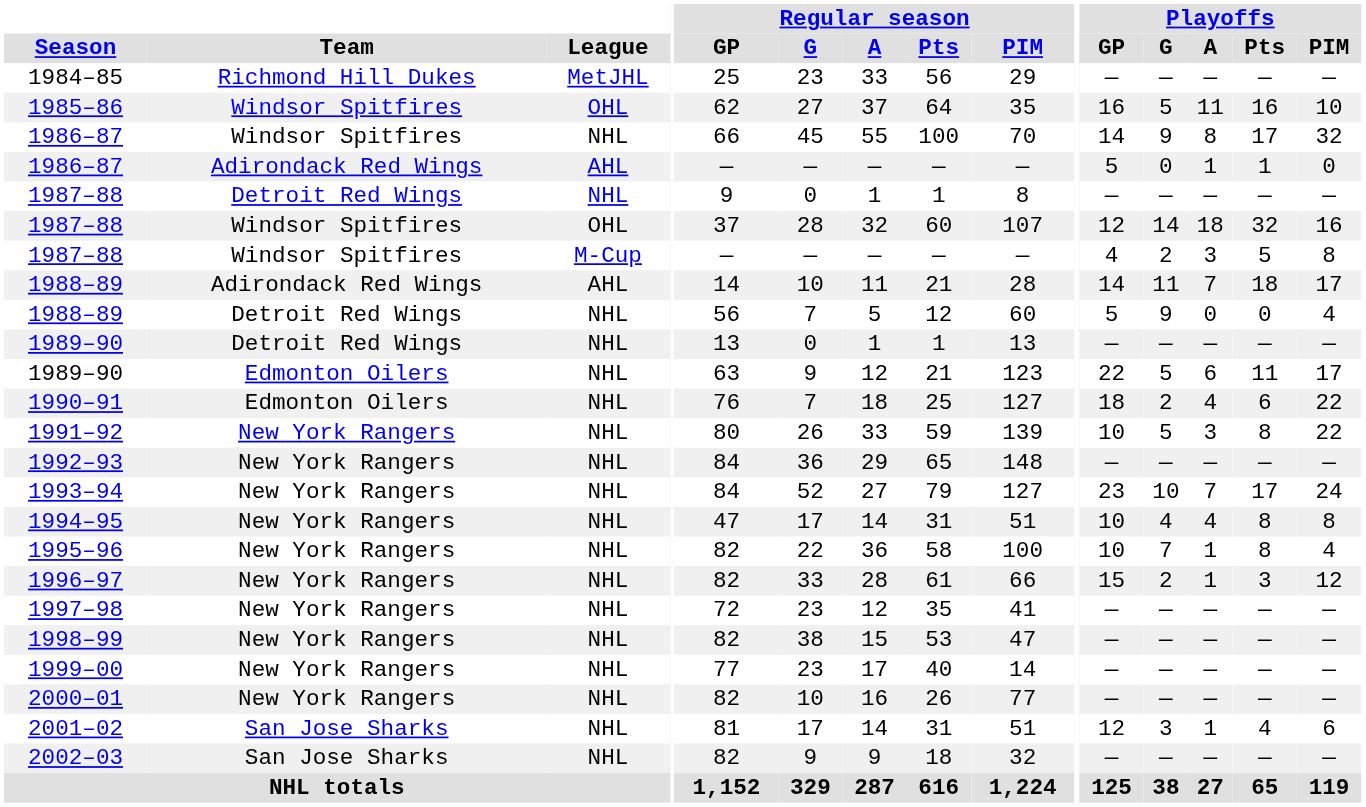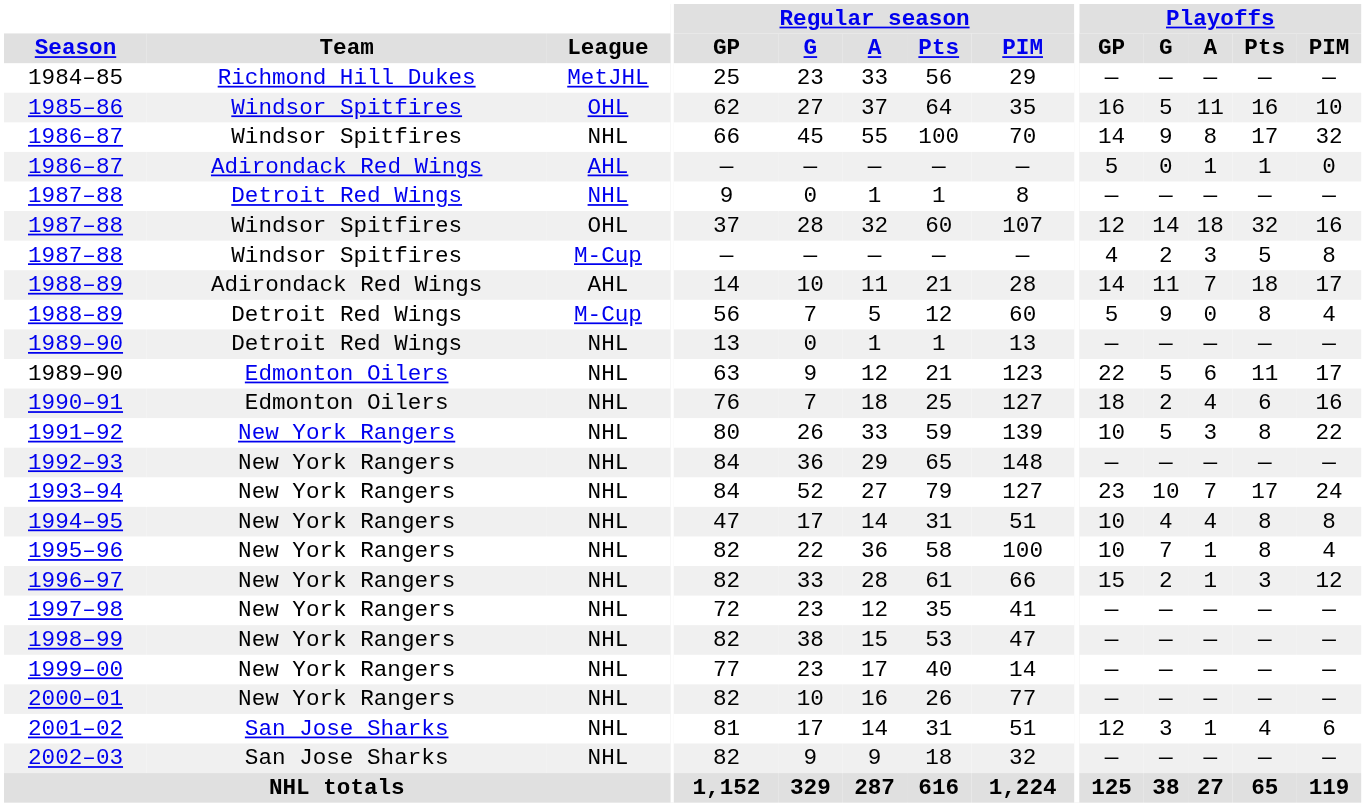 <table border="0" cellpadding="1" cellspacing="0" style="text-align:center; width:60em">
 <tr bgcolor="#e0e0e0">
 <th colspan="3" bgcolor="#ffffff"></th>
 <th rowspan="100" bgcolor="#ffffff"></th>
 <th colspan="5"><a href='#'>Regular season</a></th>
 <th rowspan="100" bgcolor="#ffffff"></th>
 <th colspan="5"><a href='#'>Playoffs</a></th>
 </tr>
 <tr bgcolor="#e0e0e0">
 <th><a href='#'>Season</a></th>
 <th>Team</th>
 <th>League</th>
 <th>GP</th>
 <th><a href='#'>G</a></th>
 <th><a href='#'>A</a></th>
 <th><a href='#'>Pts</a></th>
 <th><a href='#'>PIM</a></th>
 <th>GP</th>
 <th>G</th>
 <th>A</th>
 <th>Pts</th>
 <th>PIM</th>
 </tr>
 <tr>
 <td>1984–85</td>
 <td><a href='#'>Richmond Hill Dukes</a></td>
 <td><a href='#'>MetJHL</a></td>
 <td>25</td>
 <td>23</td>
 <td>33</td>
 <td>56</td>
 <td>29</td>
 <td>—</td>
 <td>—</td>
 <td>—</td>
 <td>—</td>
 <td>—</td>
 </tr>
 <tr bgcolor="#f0f0f0">
 <td><a href='#'>1985–86</a></td>
 <td><a href='#'>Windsor Spitfires</a></td>
 <td><a href='#'>OHL</a></td>
 <td>62</td>
 <td>27</td>
 <td>37</td>
 <td>64</td>
 <td>35</td>
 <td>16</td>
 <td>5</td>
 <td>11</td>
 <td>16</td>
 <td>10</td>
 </tr>
 <tr>
 <td><a href='#'>1986–87</a></td>
 <td>Windsor Spitfires</td>
 <td>NHL</td>
 <td>66</td>
 <td>45</td>
 <td>55</td>
 <td>100</td>
 <td>70</td>
 <td>14</td>
 <td>9</td>
 <td>8</td>
 <td>17</td>
 <td>32</td>
 </tr>
 <tr bgcolor="#f0f0f0">
 <td><a href='#'>1986–87</a></td>
 <td><a href='#'>Adirondack Red Wings</a></td>
 <td><a href='#'>AHL</a></td>
 <td>—</td>
 <td>—</td>
 <td>—</td>
 <td>—</td>
 <td>—</td>
 <td>5</td>
 <td>0</td>
 <td>1</td>
 <td>1</td>
 <td>0</td>
 </tr>
 <tr>
 <td><a href='#'>1987–88</a></td>
 <td><a href='#'>Detroit Red Wings</a></td>
 <td><a href='#'>NHL</a></td>
 <td>9</td>
 <td>0</td>
 <td>1</td>
 <td>1</td>
 <td>8</td>
 <td>—</td>
 <td>—</td>
 <td>—</td>
 <td>—</td>
 <td>—</td>
 </tr>
 <tr bgcolor="#f0f0f0">
 <td><a href='#'>1987–88</a></td>
 <td>Windsor Spitfires</td>
 <td>OHL</td>
 <td>37</td>
 <td>28</td>
 <td>32</td>
 <td>60</td>
 <td>107</td>
 <td>12</td>
 <td>14</td>
 <td>18</td>
 <td>32</td>
 <td>16</td>
 </tr>
 <tr>
 <td><a href='#'>1987–88</a></td>
 <td>Windsor Spitfires</td>
 <td><a href='#'>M-Cup</a></td>
 <td>—</td>
 <td>—</td>
 <td>—</td>
 <td>—</td>
 <td>—</td>
 <td>4</td>
 <td>2</td>
 <td>3</td>
 <td>5</td>
 <td>8</td>
 </tr>
 <tr bgcolor="#f0f0f0">
 <td><a href='#'>1988–89</a></td>
 <td>Adirondack Red Wings</td>
 <td>AHL</td>
 <td>14</td>
 <td>10</td>
 <td>11</td>
 <td>21</td>
 <td>28</td>
 <td>14</td>
 <td>11</td>
 <td>7</td>
 <td>18</td>
 <td>17</td>
 </tr>
 <tr>
 <td><a href='#'>1988–89</a></td>
 <td>Detroit Red Wings</td>
-<td>NHL</td>
+<td><a href='#'>M-Cup</a></td>
 <td>56</td>
 <td>7</td>
 <td>5</td>
 <td>12</td>
 <td>60</td>
 <td>5</td>
 <td>9</td>
 <td>0</td>
-<td>0</td>
+<td>8</td>
 <td>4</td>
 </tr>
 <tr bgcolor="#f0f0f0">
 <td><a href='#'>1989–90</a></td>
 <td>Detroit Red Wings</td>
 <td>NHL</td>
 <td>13</td>
 <td>0</td>
 <td>1</td>
 <td>1</td>
 <td>13</td>
 <td>—</td>
 <td>—</td>
 <td>—</td>
 <td>—</td>
 <td>—</td>
 </tr>
 <tr>
 <td>1989–90</td>
 <td><a href='#'>Edmonton Oilers</a></td>
 <td>NHL</td>
 <td>63</td>
 <td>9</td>
 <td>12</td>
 <td>21</td>
 <td>123</td>
 <td>22</td>
 <td>5</td>
 <td>6</td>
 <td>11</td>
 <td>17</td>
 </tr>
 <tr bgcolor="#f0f0f0">
 <td><a href='#'>1990–91</a></td>
 <td>Edmonton Oilers</td>
 <td>NHL</td>
 <td>76</td>
 <td>7</td>
 <td>18</td>
 <td>25</td>
 <td>127</td>
 <td>18</td>
 <td>2</td>
 <td>4</td>
 <td>6</td>
-<td>22</td>
+<td>16</td>
 </tr>
 <tr>
 <td><a href='#'>1991–92</a></td>
 <td><a href='#'>New York Rangers</a></td>
 <td>NHL</td>
 <td>80</td>
 <td>26</td>
 <td>33</td>
 <td>59</td>
 <td>139</td>
 <td>10</td>
 <td>5</td>
 <td>3</td>
 <td>8</td>
 <td>22</td>
 </tr>
 <tr bgcolor="#f0f0f0">
 <td><a href='#'>1992–93</a></td>
 <td>New York Rangers</td>
 <td>NHL</td>
 <td>84</td>
 <td>36</td>
 <td>29</td>
 <td>65</td>
 <td>148</td>
 <td>—</td>
 <td>—</td>
 <td>—</td>
 <td>—</td>
 <td>—</td>
 </tr>
 <tr>
 <td><a href='#'>1993–94</a></td>
 <td>New York Rangers</td>
 <td>NHL</td>
 <td>84</td>
 <td>52</td>
 <td>27</td>
 <td>79</td>
 <td>127</td>
 <td>23</td>
 <td>10</td>
 <td>7</td>
 <td>17</td>
 <td>24</td>
 </tr>
 <tr bgcolor="#f0f0f0">
 <td><a href='#'>1994–95</a></td>
 <td>New York Rangers</td>
 <td>NHL</td>
 <td>47</td>
 <td>17</td>
 <td>14</td>
 <td>31</td>
 <td>51</td>
 <td>10</td>
 <td>4</td>
 <td>4</td>
 <td>8</td>
 <td>8</td>
 </tr>
 <tr>
 <td><a href='#'>1995–96</a></td>
 <td>New York Rangers</td>
 <td>NHL</td>
 <td>82</td>
 <td>22</td>
 <td>36</td>
 <td>58</td>
 <td>100</td>
 <td>10</td>
 <td>7</td>
 <td>1</td>
 <td>8</td>
 <td>4</td>
 </tr>
 <tr bgcolor="#f0f0f0">
 <td><a href='#'>1996–97</a></td>
 <td>New York Rangers</td>
 <td>NHL</td>
 <td>82</td>
 <td>33</td>
 <td>28</td>
 <td>61</td>
 <td>66</td>
 <td>15</td>
 <td>2</td>
 <td>1</td>
 <td>3</td>
 <td>12</td>
 </tr>
 <tr>
 <td><a href='#'>1997–98</a></td>
 <td>New York Rangers</td>
 <td>NHL</td>
 <td>72</td>
 <td>23</td>
 <td>12</td>
 <td>35</td>
 <td>41</td>
 <td>—</td>
 <td>—</td>
 <td>—</td>
 <td>—</td>
 <td>—</td>
 </tr>
 <tr bgcolor="#f0f0f0">
 <td><a href='#'>1998–99</a></td>
 <td>New York Rangers</td>
 <td>NHL</td>
 <td>82</td>
 <td>38</td>
 <td>15</td>
 <td>53</td>
 <td>47</td>
 <td>—</td>
 <td>—</td>
 <td>—</td>
 <td>—</td>
 <td>—</td>
 </tr>
 <tr>
 <td><a href='#'>1999–00</a></td>
 <td>New York Rangers</td>
 <td>NHL</td>
 <td>77</td>
 <td>23</td>
 <td>17</td>
 <td>40</td>
 <td>14</td>
 <td>—</td>
 <td>—</td>
 <td>—</td>
 <td>—</td>
 <td>—</td>
 </tr>
 <tr bgcolor="#f0f0f0">
 <td><a href='#'>2000–01</a></td>
 <td>New York Rangers</td>
 <td>NHL</td>
 <td>82</td>
 <td>10</td>
 <td>16</td>
 <td>26</td>
 <td>77</td>
 <td>—</td>
 <td>—</td>
 <td>—</td>
 <td>—</td>
 <td>—</td>
 </tr>
 <tr>
 <td><a href='#'>2001–02</a></td>
 <td><a href='#'>San Jose Sharks</a></td>
 <td>NHL</td>
 <td>81</td>
 <td>17</td>
 <td>14</td>
 <td>31</td>
 <td>51</td>
 <td>12</td>
 <td>3</td>
 <td>1</td>
 <td>4</td>
 <td>6</td>
 </tr>
 <tr bgcolor="#f0f0f0">
 <td><a href='#'>2002–03</a></td>
 <td>San Jose Sharks</td>
 <td>NHL</td>
 <td>82</td>
 <td>9</td>
 <td>9</td>
 <td>18</td>
 <td>32</td>
 <td>—</td>
 <td>—</td>
 <td>—</td>
 <td>—</td>
 <td>—</td>
 </tr>
 <tr bgcolor="#e0e0e0">
 <th colspan="3">NHL totals</th>
 <th>1,152</th>
 <th>329</th>
 <th>287</th>
 <th>616</th>
 <th>1,224</th>
 <th>125</th>
 <th>38</th>
 <th>27</th>
 <th>65</th>
 <th>119</th>
 </tr>
 </table>
